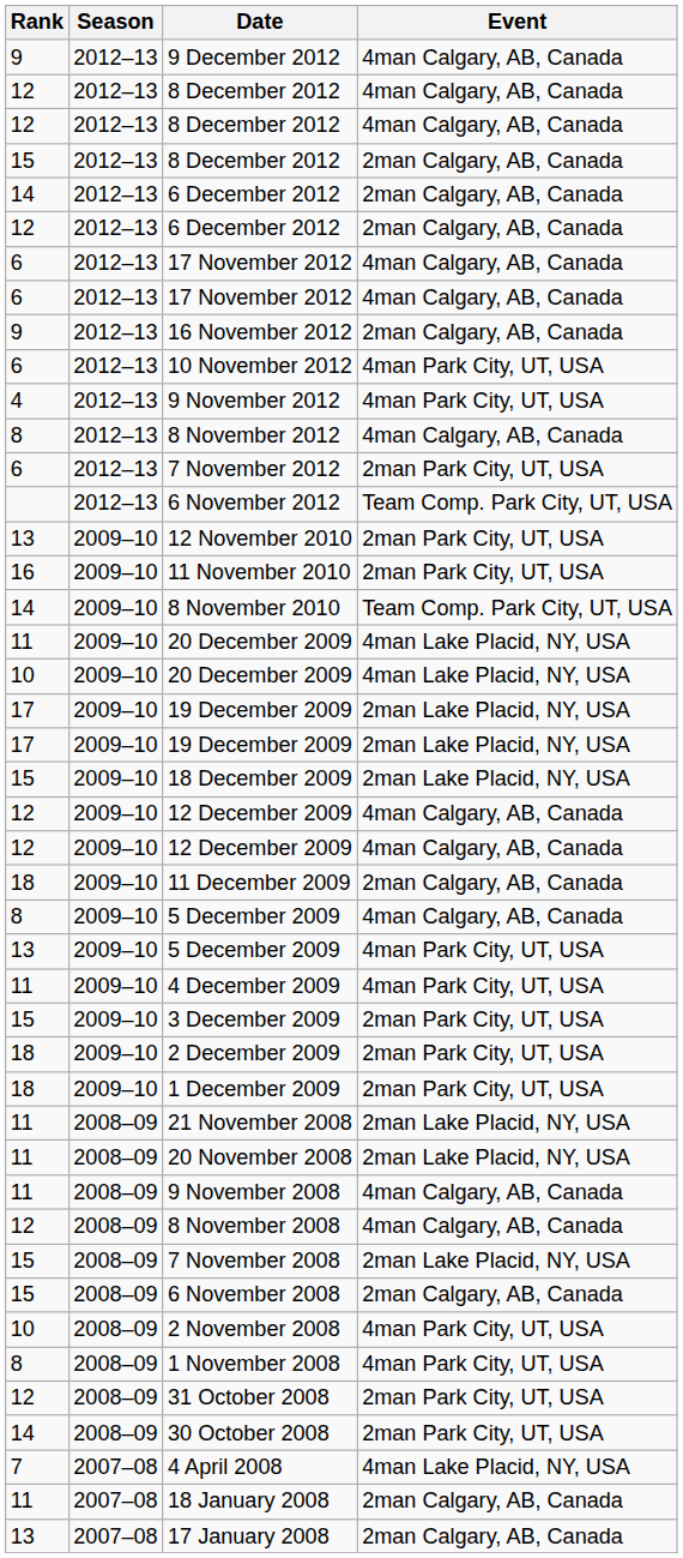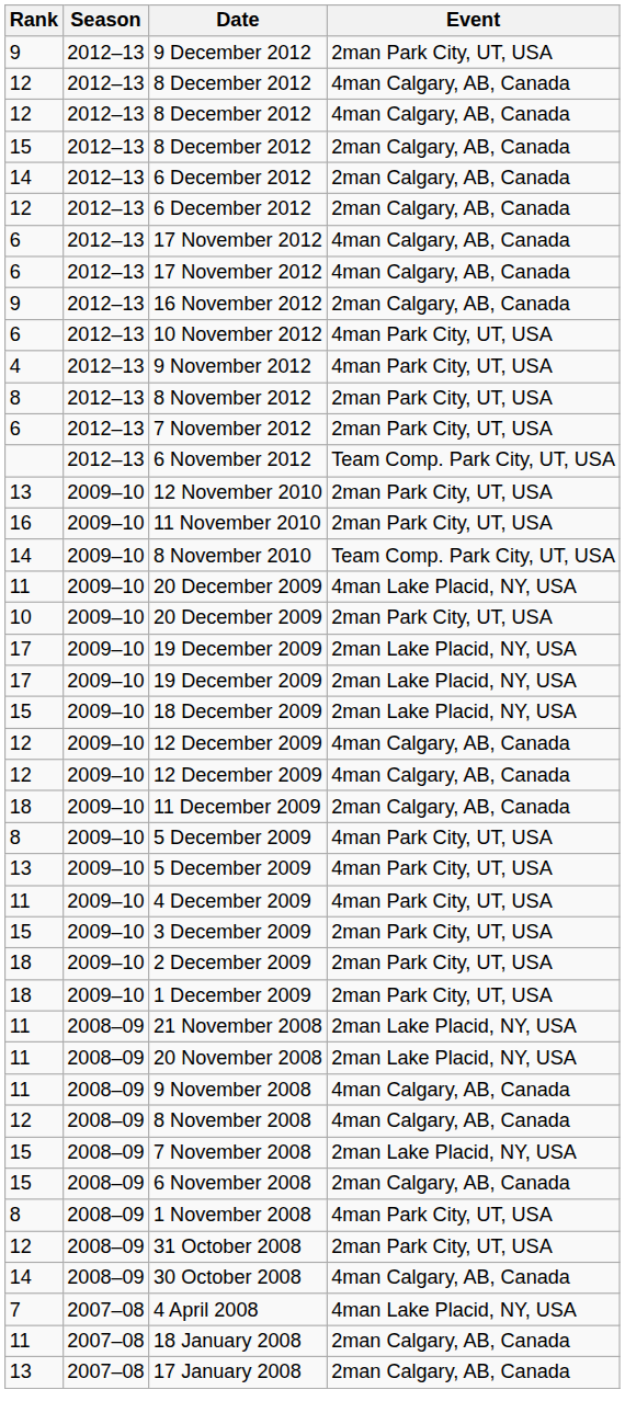 <table class="wikitable sortable" align="center">
 <tr>
 <th align="center">Rank</th>
 <th>Season</th>
 <th>Date</th>
 <th>Event</th>
 </tr>
 <tr>
 <td>9</td>
 <td>2012–13</td>
 <td>9 December 2012</td>
-<td>4man Calgary, AB, Canada</td>
+<td>2man Park City, UT, USA</td>
 </tr>
 <tr>
 <td>12</td>
 <td>2012–13</td>
 <td>8 December 2012</td>
 <td>4man Calgary, AB, Canada</td>
 </tr>
 <tr>
 <td>12</td>
 <td>2012–13</td>
 <td>8 December 2012</td>
 <td>4man Calgary, AB, Canada</td>
 </tr>
 <tr>
 <td>15</td>
 <td>2012–13</td>
 <td>8 December 2012</td>
 <td>2man Calgary, AB, Canada</td>
 </tr>
 <tr>
 <td>14</td>
 <td>2012–13</td>
 <td>6 December 2012</td>
 <td>2man Calgary, AB, Canada</td>
 </tr>
 <tr>
 <td>12</td>
 <td>2012–13</td>
 <td>6 December 2012</td>
 <td>2man Calgary, AB, Canada</td>
 </tr>
 <tr>
 <td>6</td>
 <td>2012–13</td>
 <td>17 November 2012</td>
 <td>4man Calgary, AB, Canada</td>
 </tr>
 <tr>
 <td>6</td>
 <td>2012–13</td>
 <td>17 November 2012</td>
 <td>4man Calgary, AB, Canada</td>
 </tr>
 <tr>
 <td>9</td>
 <td>2012–13</td>
 <td>16 November 2012</td>
 <td>2man Calgary, AB, Canada</td>
 </tr>
 <tr>
 <td>6</td>
 <td>2012–13</td>
 <td>10 November 2012</td>
 <td>4man Park City, UT, USA</td>
 </tr>
 <tr>
 <td>4</td>
 <td>2012–13</td>
 <td>9 November 2012</td>
 <td>4man Park City, UT, USA</td>
 </tr>
 <tr>
 <td>8</td>
 <td>2012–13</td>
 <td>8 November 2012</td>
-<td>4man Calgary, AB, Canada</td>
+<td>2man Park City, UT, USA</td>
 </tr>
 <tr>
 <td>6</td>
 <td>2012–13</td>
 <td>7 November 2012</td>
 <td>2man Park City, UT, USA</td>
 </tr>
 <tr>
 <td></td>
 <td>2012–13</td>
 <td>6 November 2012</td>
 <td>Team Comp. Park City, UT, USA</td>
 </tr>
 <tr>
 <td>13</td>
 <td>2009–10</td>
 <td>12 November 2010</td>
 <td>2man Park City, UT, USA</td>
 </tr>
 <tr>
 <td>16</td>
 <td>2009–10</td>
 <td>11 November 2010</td>
 <td>2man Park City, UT, USA</td>
 </tr>
 <tr>
 <td>14</td>
 <td>2009–10</td>
 <td>8 November 2010</td>
 <td>Team Comp. Park City, UT, USA</td>
 </tr>
 <tr>
 <td>11</td>
 <td>2009–10</td>
 <td>20 December 2009</td>
 <td>4man Lake Placid, NY, USA</td>
 </tr>
 <tr>
 <td>10</td>
 <td>2009–10</td>
 <td>20 December 2009</td>
-<td>4man Lake Placid, NY, USA</td>
+<td>2man Park City, UT, USA</td>
 </tr>
 <tr>
 <td>17</td>
 <td>2009–10</td>
 <td>19 December 2009</td>
 <td>2man Lake Placid, NY, USA</td>
 </tr>
 <tr>
 <td>17</td>
 <td>2009–10</td>
 <td>19 December 2009</td>
 <td>2man Lake Placid, NY, USA</td>
 </tr>
 <tr>
 <td>15</td>
 <td>2009–10</td>
 <td>18 December 2009</td>
 <td>2man Lake Placid, NY, USA</td>
 </tr>
 <tr>
 <td>12</td>
 <td>2009–10</td>
 <td>12 December 2009</td>
 <td>4man Calgary, AB, Canada</td>
 </tr>
 <tr>
 <td>12</td>
 <td>2009–10</td>
 <td>12 December 2009</td>
 <td>4man Calgary, AB, Canada</td>
 </tr>
 <tr>
 <td>18</td>
 <td>2009–10</td>
 <td>11 December 2009</td>
 <td>2man Calgary, AB, Canada</td>
 </tr>
 <tr>
 <td>8</td>
 <td>2009–10</td>
 <td>5 December 2009</td>
-<td>4man Calgary, AB, Canada</td>
+<td>4man Park City, UT, USA</td>
 </tr>
 <tr>
 <td>13</td>
 <td>2009–10</td>
 <td>5 December 2009</td>
 <td>4man Park City, UT, USA</td>
 </tr>
 <tr>
 <td>11</td>
 <td>2009–10</td>
 <td>4 December 2009</td>
 <td>4man Park City, UT, USA</td>
 </tr>
 <tr>
 <td>15</td>
 <td>2009–10</td>
 <td>3 December 2009</td>
 <td>2man Park City, UT, USA</td>
 </tr>
 <tr>
 <td>18</td>
 <td>2009–10</td>
 <td>2 December 2009</td>
 <td>2man Park City, UT, USA</td>
 </tr>
 <tr>
 <td>18</td>
 <td>2009–10</td>
 <td>1 December 2009</td>
 <td>2man Park City, UT, USA</td>
 </tr>
 <tr>
 <td>11</td>
 <td>2008–09</td>
 <td>21 November 2008</td>
 <td>2man Lake Placid, NY, USA</td>
 </tr>
 <tr>
 <td>11</td>
 <td>2008–09</td>
 <td>20 November 2008</td>
 <td>2man Lake Placid, NY, USA</td>
 </tr>
 <tr>
 <td>11</td>
 <td>2008–09</td>
 <td>9 November 2008</td>
 <td>4man Calgary, AB, Canada</td>
 </tr>
 <tr>
 <td>12</td>
 <td>2008–09</td>
 <td>8 November 2008</td>
 <td>4man Calgary, AB, Canada</td>
 </tr>
 <tr>
 <td>15</td>
 <td>2008–09</td>
 <td>7 November 2008</td>
 <td>2man Lake Placid, NY, USA</td>
 </tr>
 <tr>
 <td>15</td>
 <td>2008–09</td>
 <td>6 November 2008</td>
 <td>2man Calgary, AB, Canada</td>
 </tr>
 <tr>
-<td>10</td>
-<td>2008–09</td>
-<td>2 November 2008</td>
-<td>4man Park City, UT, USA</td>
-</tr>
-<tr>
 <td>8</td>
 <td>2008–09</td>
 <td>1 November 2008</td>
 <td>4man Park City, UT, USA</td>
 </tr>
 <tr>
 <td>12</td>
 <td>2008–09</td>
 <td>31 October 2008</td>
 <td>2man Park City, UT, USA</td>
 </tr>
 <tr>
 <td>14</td>
 <td>2008–09</td>
 <td>30 October 2008</td>
-<td>2man Park City, UT, USA</td>
+<td>4man Calgary, AB, Canada</td>
 </tr>
 <tr>
 <td>7</td>
 <td>2007–08</td>
 <td>4 April 2008</td>
 <td>4man Lake Placid, NY, USA</td>
 </tr>
 <tr>
 <td>11</td>
 <td>2007–08</td>
 <td>18 January 2008</td>
 <td>2man Calgary, AB, Canada</td>
 </tr>
 <tr>
 <td>13</td>
 <td>2007–08</td>
 <td>17 January 2008</td>
 <td>2man Calgary, AB, Canada</td>
 </tr>
 <tr>
 </tr>
 </table>
